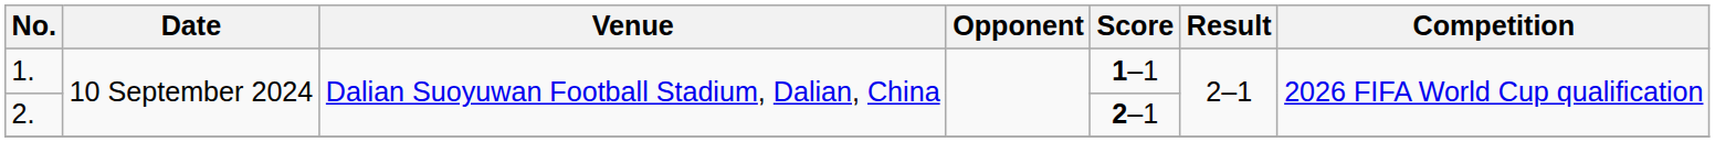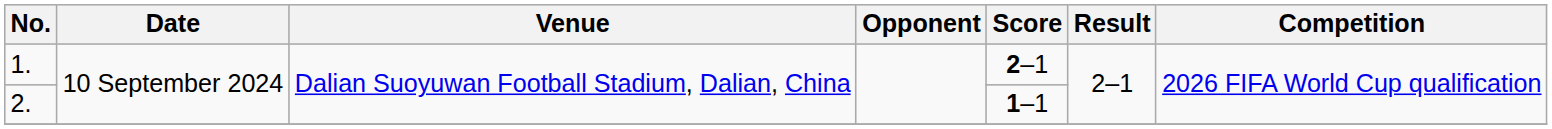 <table class="wikitable">
 <tr>
 <th>No.</th>
 <th>Date</th>
 <th>Venue</th>
 <th>Opponent</th>
 <th>Score</th>
 <th>Result</th>
 <th>Competition</th>
 </tr>
 <tr>
 <td>1.</td>
 <td rowspan=2>10 September 2024</td>
 <td rowspan=2><a href='#'>Dalian Suoyuwan Football Stadium</a>, <a href='#'>Dalian</a>, <a href='#'>China</a></td>
 <td rowspan=2></td>
-<td align=center><strong>1</strong>–1</td>
+<td align=center><strong>2</strong>–1</td>
 <td rowspan=2 align=center>2–1</td>
 <td rowspan=2><a href='#'>2026 FIFA World Cup qualification</a></td>
 </tr>
 <tr>
 <td>2.</td>
-<td align=center><strong>2</strong>–1</td>
+<td align=center><strong>1</strong>–1</td>
 </tr>
 <tr>
 </tr>
 </table>
